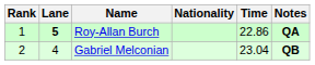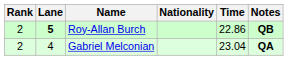 <table class="wikitable sortable" style="text-align:center">
 <tr>
 <th>Rank</th>
 <th>Lane</th>
 <th>Name</th>
 <th>Nationality</th>
 <th>Time</th>
 <th>Notes</th>
 </tr>
 <tr bgcolor=ccffcc>
-<td>1</td>
+<td>2</td>
 <td><strong>5</strong></td>
 <td align=left><a href='#'>Roy-Allan Burch</a></td>
 <td align=left></td>
 <td>22.86</td>
-<td><strong>QA</strong></td>
+<td><strong>QB</strong></td>
 </tr>
 <tr bgcolor=ddffdd>
 <td>2</td>
 <td>4</td>
 <td align=left><a href='#'>Gabriel Melconian</a></td>
 <td align=left></td>
 <td>23.04</td>
-<td><strong>QB</strong></td>
+<td><strong>QA</strong></td>
 </tr>
 </table>
